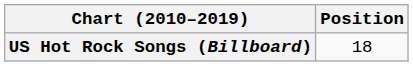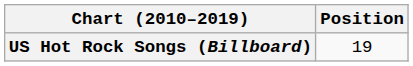 <table class="wikitable plainrowheaders" style="text-align:center">
 <tr>
 <th scope="col">Chart (2010–2019)</th>
 <th scope="col">Position</th>
 </tr>
 <tr>
 <th scope="row">US Hot Rock Songs (<em>Billboard</em>)</th>
-<td>18</td>
+<td>19</td>
 </tr>
 </table>
